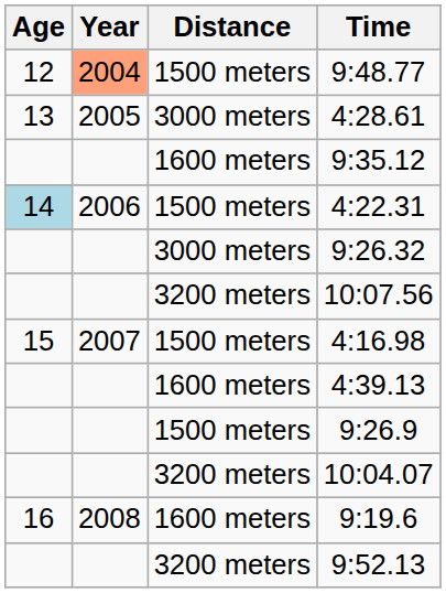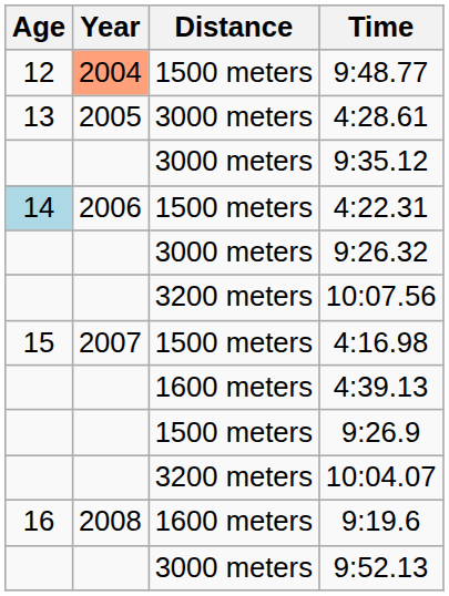 <table class=wikitable style="text-align:center">
 <tr>
 <th>Age</th>
 <th>Year</th>
 <th>Distance</th>
 <th>Time</th>
 </tr>
 <tr>
 <td>12</td>
 <td style="background: lightsalmon;">2004</td>
 <td>1500 meters</td>
 <td>9:48.77</td>
 </tr>
 <tr>
 <td>13</td>
 <td>2005</td>
 <td>3000 meters</td>
 <td>4:28.61</td>
 </tr>
 <tr>
 <td></td>
 <td></td>
-<td>1600 meters</td>
+<td>3000 meters</td>
 <td>9:35.12</td>
 </tr>
 <tr>
 <td style="background: lightblue;">14</td>
 <td>2006</td>
 <td>1500 meters</td>
 <td>4:22.31</td>
 </tr>
 <tr>
 <td></td>
 <td></td>
 <td>3000 meters</td>
 <td>9:26.32</td>
 </tr>
 <tr>
 <td></td>
 <td></td>
 <td>3200 meters</td>
 <td>10:07.56</td>
 </tr>
 <tr>
 <td>15</td>
 <td>2007</td>
 <td>1500 meters</td>
 <td>4:16.98</td>
 </tr>
 <tr>
 <td></td>
 <td></td>
 <td>1600 meters</td>
 <td>4:39.13</td>
 </tr>
 <tr>
 <td></td>
 <td></td>
 <td>1500 meters</td>
 <td>9:26.9</td>
 </tr>
 <tr>
 <td></td>
 <td></td>
 <td>3200 meters</td>
 <td>10:04.07</td>
 </tr>
 <tr>
 <td>16</td>
 <td>2008</td>
 <td>1600 meters</td>
 <td>9:19.6</td>
 </tr>
 <tr>
 <td></td>
 <td></td>
-<td>3200 meters</td>
+<td>3000 meters</td>
 <td>9:52.13</td>
 </tr>
 </table>
